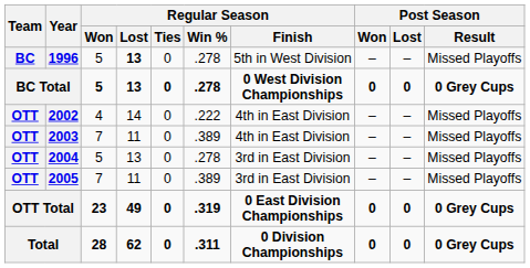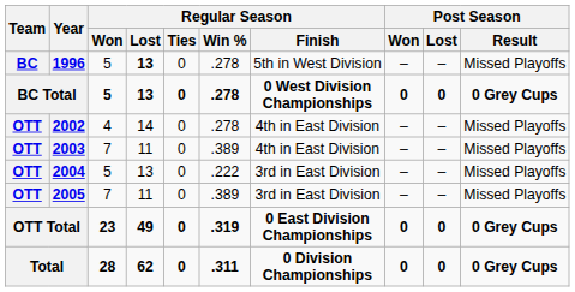 <table class="wikitable" style="font-size: 95%; text-align:center;">
 <tr>
 <th rowspan="2">Team</th>
 <th rowspan="2">Year</th>
 <th colspan="5">Regular Season</th>
 <th colspan="4">Post Season</th>
 </tr>
 <tr>
 <th>Won</th>
 <th>Lost</th>
 <th>Ties</th>
 <th>Win %</th>
 <th>Finish</th>
 <th>Won</th>
 <th>Lost</th>
 <th>Result</th>
 </tr>
 <tr>
 <th><a href='#'>BC</a></th>
 <th><a href='#'>1996</a></th>
 <td>5</td>
 <td><strong>13</strong></td>
 <td>0</td>
 <td>.278</td>
 <td>5th in West Division</td>
 <td>–</td>
 <td>–</td>
 <td>Missed Playoffs</td>
 </tr>
 <tr>
 <th colspan="2"><strong>BC Total</strong></th>
 <td><strong>5</strong></td>
 <td><strong>13</strong></td>
 <td><strong>0</strong></td>
 <td><strong>.278</strong></td>
 <td><strong>0 West Division<br>Championships</strong></td>
 <td><strong>0</strong></td>
 <td><strong>0</strong></td>
 <td><strong>0 Grey Cups</strong></td>
 </tr>
 <tr>
 <th><a href='#'>OTT</a></th>
 <th><a href='#'>2002</a></th>
 <td>4</td>
 <td>14</td>
 <td>0</td>
-<td>.222</td>
+<td>.278</td>
 <td>4th in East Division</td>
 <td>–</td>
 <td>–</td>
 <td>Missed Playoffs</td>
 </tr>
 <tr>
 <th><a href='#'>OTT</a></th>
 <th><a href='#'>2003</a></th>
 <td>7</td>
 <td>11</td>
 <td>0</td>
 <td>.389</td>
 <td>4th in East Division</td>
 <td>–</td>
 <td>–</td>
 <td>Missed Playoffs</td>
 </tr>
 <tr>
 <th><a href='#'>OTT</a></th>
 <th><a href='#'>2004</a></th>
 <td>5</td>
 <td>13</td>
 <td>0</td>
-<td>.278</td>
+<td>.222</td>
 <td>3rd in East Division</td>
 <td>–</td>
 <td>–</td>
 <td>Missed Playoffs</td>
 </tr>
 <tr>
 <th><a href='#'>OTT</a></th>
 <th><a href='#'>2005</a></th>
 <td>7</td>
 <td>11</td>
 <td>0</td>
 <td>.389</td>
 <td>3rd in East Division</td>
 <td>–</td>
 <td>–</td>
 <td>Missed Playoffs</td>
 </tr>
 <tr>
 <th colspan="2"><strong>OTT Total</strong></th>
 <td><strong>23</strong></td>
 <td><strong>49</strong></td>
 <td><strong>0</strong></td>
 <td><strong>.319</strong></td>
 <td><strong>0 East Division<br>Championships</strong></td>
 <td><strong>0</strong></td>
 <td><strong>0</strong></td>
 <td><strong>0 Grey Cups</strong></td>
 </tr>
 <tr>
 <th colspan="2"><strong>Total</strong></th>
 <td><strong>28</strong></td>
 <td><strong>62</strong></td>
 <td><strong>0</strong></td>
 <td><strong>.311</strong></td>
 <td><strong>0 Division<br>Championships</strong></td>
 <td><strong>0</strong></td>
 <td><strong>0</strong></td>
 <td><strong>0 Grey Cups</strong></td>
 </tr>
 </table>
